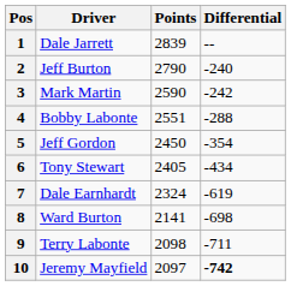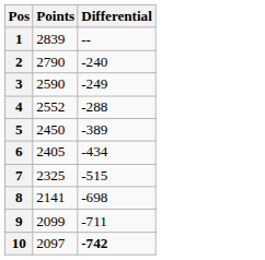 <table class="wikitable">
 <tr>
 <th>Pos</th>
-<th>Driver</th>
 <th>Points</th>
 <th>Differential</th>
 </tr>
 <tr>
 <th>1</th>
-<td><a href='#'>Dale Jarrett</a></td>
 <td>2839</td>
 <td>--</td>
 </tr>
 <tr>
 <th>2</th>
-<td><a href='#'>Jeff Burton</a></td>
 <td>2790</td>
 <td>-240</td>
 </tr>
 <tr>
 <th>3</th>
-<td><a href='#'>Mark Martin</a></td>
 <td>2590</td>
-<td>-242</td>
+<td>-249</td>
 </tr>
 <tr>
 <th>4</th>
-<td><a href='#'>Bobby Labonte</a></td>
-<td>2551</td>
+<td>2552</td>
 <td>-288</td>
 </tr>
 <tr>
 <th>5</th>
-<td><a href='#'>Jeff Gordon</a></td>
 <td>2450</td>
-<td>-354</td>
+<td>-389</td>
 </tr>
 <tr>
 <th>6</th>
-<td><a href='#'>Tony Stewart</a></td>
 <td>2405</td>
 <td>-434</td>
 </tr>
 <tr>
 <th>7</th>
-<td><a href='#'>Dale Earnhardt</a></td>
-<td>2324</td>
-<td>-619</td>
+<td>2325</td>
+<td>-515</td>
 </tr>
 <tr>
 <th>8</th>
-<td><a href='#'>Ward Burton</a></td>
 <td>2141</td>
 <td>-698</td>
 </tr>
 <tr>
 <th>9</th>
-<td><a href='#'>Terry Labonte</a></td>
-<td>2098</td>
+<td>2099</td>
 <td>-711</td>
 </tr>
 <tr>
 <th>10</th>
-<td><a href='#'>Jeremy Mayfield</a></td>
 <td>2097</td>
 <td><strong>-742</strong></td>
 </tr>
 </table>
